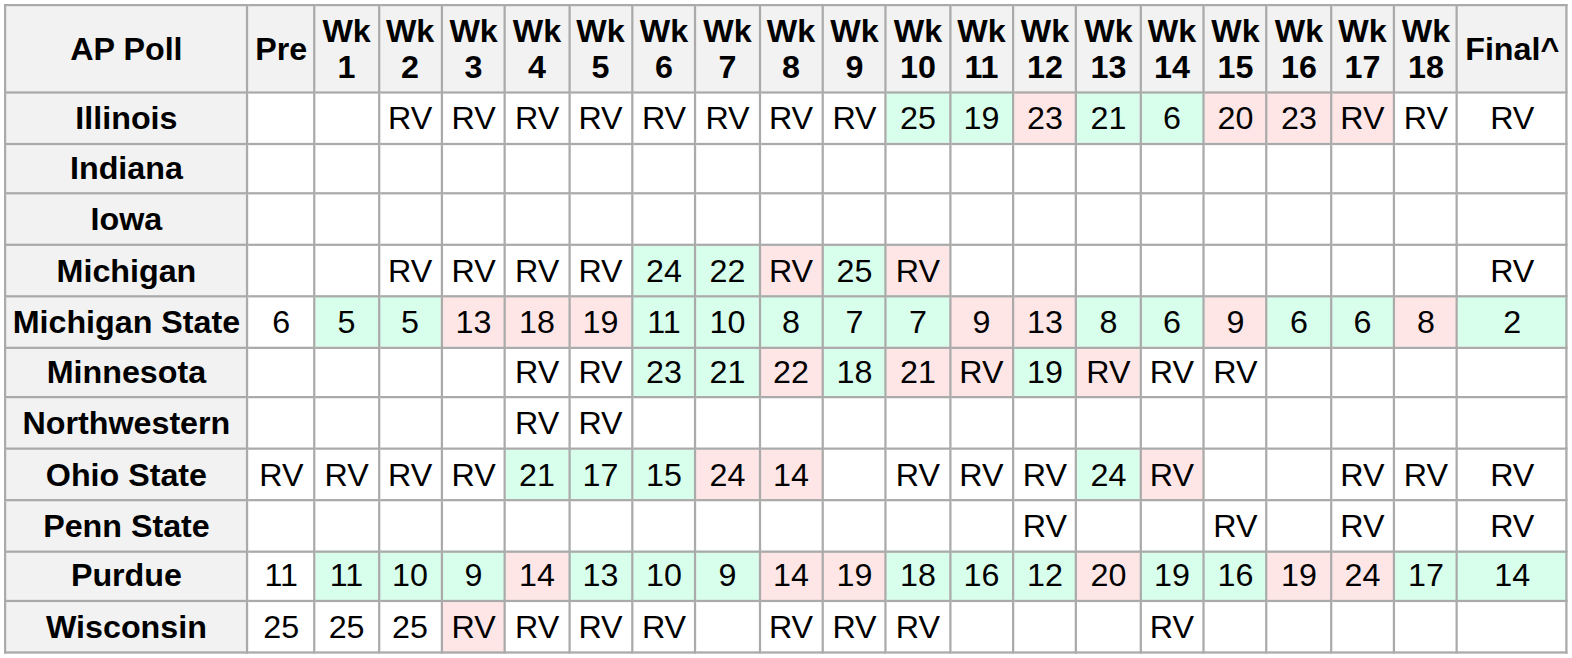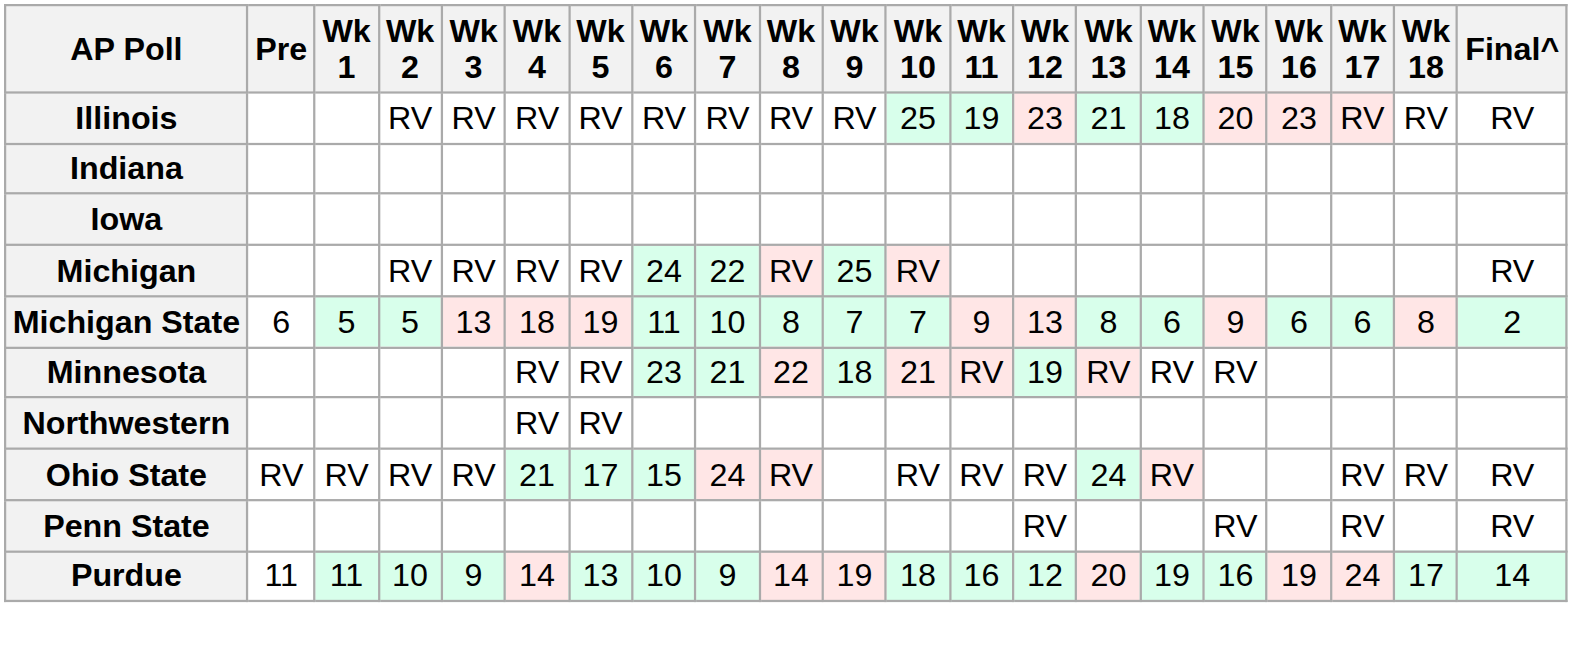 <table class="wikitable" style="white-space:nowrap; font-size:90%;">
 <tr>
 <th>AP Poll</th>
 <th>Pre</th>
 <th>Wk<br>1</th>
 <th>Wk<br>2</th>
 <th>Wk<br>3</th>
 <th>Wk<br>4</th>
 <th>Wk<br>5</th>
 <th>Wk<br>6</th>
 <th>Wk<br>7</th>
 <th>Wk<br>8</th>
 <th>Wk<br>9</th>
 <th>Wk<br>10</th>
 <th>Wk<br>11</th>
 <th>Wk<br>12</th>
 <th>Wk<br>13</th>
 <th>Wk<br>14</th>
 <th>Wk<br>15</th>
 <th>Wk<br>16</th>
 <th>Wk<br>17</th>
 <th>Wk<br>18</th>
 <th>Final^</th>
 </tr>
 <tr style="text-align:center;">
 <th>Illinois</th>
 <td style="background:#FFF;"></td>
 <td style="background:#FFF;"></td>
 <td style="background:#FFF;">RV</td>
 <td style="background:#FFF;">RV</td>
 <td style="background:#FFF;">RV</td>
 <td style="background:#FFF;">RV</td>
 <td style="background:#FFF;">RV</td>
 <td style="background:#FFF;">RV</td>
 <td style="background:#FFF;">RV</td>
 <td style="background:#FFF;">RV</td>
 <td style="background:#D8FFEB;">25</td>
 <td style="background:#D8FFEB;">19</td>
 <td style="background:#FFE6E6;">23</td>
 <td style="background:#D8FFEB;">21</td>
-<td style="background:#D8FFEB;">6</td>
+<td style="background:#D8FFEB;">18</td>
 <td style="background:#FFE6E6;">20</td>
 <td style="background:#FFE6E6;">23</td>
 <td style="background:#FFE6E6;">RV</td>
 <td style="background:#FFF;">RV</td>
 <td style="background:#FFF;">RV</td>
 </tr>
 <tr style="text-align:center;">
 <th>Indiana</th>
 <td style="background:#FFF;"></td>
 <td style="background:#FFF;"></td>
 <td style="background:#FFF;"></td>
 <td style="background:#FFF;"></td>
 <td style="background:#FFF;"></td>
 <td style="background:#FFF;"></td>
 <td style="background:#FFF;"></td>
 <td style="background:#FFF;"></td>
 <td style="background:#FFF;"></td>
 <td style="background:#FFF;"></td>
 <td style="background:#FFF;"></td>
 <td style="background:#FFF;"></td>
 <td style="background:#FFF;"></td>
 <td style="background:#FFF;"></td>
 <td style="background:#FFF;"></td>
 <td style="background:#FFF;"></td>
 <td style="background:#FFF;"></td>
 <td style="background:#FFF;"></td>
 <td style="background:#FFF;"></td>
 <td style="background:#FFF;"></td>
 </tr>
 <tr style="text-align:center;">
 <th>Iowa</th>
 <td style="background:#FFF;"></td>
 <td style="background:#FFF;"></td>
 <td style="background:#FFF;"></td>
 <td style="background:#FFF;"></td>
 <td style="background:#FFF;"></td>
 <td style="background:#FFF;"></td>
 <td style="background:#FFF;"></td>
 <td style="background:#FFF;"></td>
 <td style="background:#FFF;"></td>
 <td style="background:#FFF;"></td>
 <td style="background:#FFF;"></td>
 <td style="background:#FFF;"></td>
 <td style="background:#FFF;"></td>
 <td style="background:#FFF;"></td>
 <td style="background:#FFF;"></td>
 <td style="background:#FFF;"></td>
 <td style="background:#FFF;"></td>
 <td style="background:#FFF;"></td>
 <td style="background:#FFF;"></td>
 <td style="background:#FFF;"></td>
 </tr>
 <tr style="text-align:center;">
 <th>Michigan</th>
 <td style="background:#FFF;"></td>
 <td style="background:#FFF;"></td>
 <td style="background:#FFF;">RV</td>
 <td style="background:#FFF;">RV</td>
 <td style="background:#FFF;">RV</td>
 <td style="background:#FFF;">RV</td>
 <td style="background:#D8FFEB;">24</td>
 <td style="background:#D8FFEB;">22</td>
 <td style="background:#FFE6E6;">RV</td>
 <td style="background:#D8FFEB;">25</td>
 <td style="background:#FFE6E6;">RV</td>
 <td style="background:#FFF;"></td>
 <td style="background:#FFF;"></td>
 <td style="background:#FFF;"></td>
 <td style="background:#FFF;"></td>
 <td style="background:#FFF;"></td>
 <td style="background:#FFF;"></td>
 <td style="background:#FFF;"></td>
 <td style="background:#FFF;"></td>
 <td style="background:#FFF;">RV</td>
 </tr>
 <tr style="text-align:center;">
 <th>Michigan State</th>
 <td style="background:#FFF;">6</td>
 <td style="background:#D8FFEB;">5</td>
 <td style="background:#D8FFEB;">5</td>
 <td style="background:#FFE6E6;">13</td>
 <td style="background:#FFE6E6;">18</td>
 <td style="background:#FFE6E6;">19</td>
 <td style="background:#D8FFEB;">11</td>
 <td style="background:#D8FFEB;">10</td>
 <td style="background:#D8FFEB;">8</td>
 <td style="background:#D8FFEB;">7</td>
 <td style="background:#D8FFEB;">7</td>
 <td style="background:#FFE6E6;">9</td>
 <td style="background:#FFE6E6;">13</td>
 <td style="background:#D8FFEB;">8</td>
 <td style="background:#D8FFEB;">6</td>
 <td style="background:#FFE6E6;">9</td>
 <td style="background:#D8FFEB;">6</td>
 <td style="background:#D8FFEB;">6</td>
 <td style="background:#FFE6E6;">8</td>
 <td style="background:#D8FFEB;">2</td>
 </tr>
 <tr style="text-align:center;">
 <th>Minnesota</th>
 <td style="background:#FFF;"></td>
 <td style="background:#FFF;"></td>
 <td style="background:#FFF;"></td>
 <td style="background:#FFF;"></td>
 <td style="background:#FFF;">RV</td>
 <td style="background:#FFF;">RV</td>
 <td style="background:#D8FFEB;">23</td>
 <td style="background:#D8FFEB;">21</td>
 <td style="background:#FFE6E6;">22</td>
 <td style="background:#D8FFEB;">18</td>
 <td style="background:#FFE6E6;">21</td>
 <td style="background:#FFE6E6;">RV</td>
 <td style="background:#D8FFEB;">19</td>
 <td style="background:#FFE6E6;">RV</td>
 <td style="background:#FFF;">RV</td>
 <td style="background:#FFF;">RV</td>
 <td style="background:#FFF;"></td>
 <td style="background:#FFF;"></td>
 <td style="background:#FFF;"></td>
 <td style="background:#FFF;"></td>
 </tr>
 <tr style="text-align:center;">
 <th>Northwestern</th>
 <td style="background:#FFF;"></td>
 <td style="background:#FFF;"></td>
 <td style="background:#FFF;"></td>
 <td style="background:#FFF;"></td>
 <td style="background:#FFF;">RV</td>
 <td style="background:#FFF;">RV</td>
 <td style="background:#FFF;"></td>
 <td style="background:#FFF;"></td>
 <td style="background:#FFF;"></td>
 <td style="background:#FFF;"></td>
 <td style="background:#FFF;"></td>
 <td style="background:#FFF;"></td>
 <td style="background:#FFF;"></td>
 <td style="background:#FFF;"></td>
 <td style="background:#FFF;"></td>
 <td style="background:#FFF;"></td>
 <td style="background:#FFF;"></td>
 <td style="background:#FFF;"></td>
 <td style="background:#FFF;"></td>
 <td style="background:#FFF;"></td>
 </tr>
 <tr style="text-align:center;">
 <th>Ohio State</th>
 <td style="background:#FFF;">RV</td>
 <td style="background:#FFF;">RV</td>
 <td style="background:#FFF;">RV</td>
 <td style="background:#FFF;">RV</td>
 <td style="background:#D8FFEB;">21</td>
 <td style="background:#D8FFEB;">17</td>
 <td style="background:#D8FFEB;">15</td>
 <td style="background:#FFE6E6;">24</td>
-<td style="background:#FFE6E6;">14</td>
+<td style="background:#FFE6E6;">RV</td>
 <td style="background:#FFF;"></td>
 <td style="background:#FFF;">RV</td>
 <td style="background:#FFF;">RV</td>
 <td style="background:#FFF;">RV</td>
 <td style="background:#D8FFEB;">24</td>
 <td style="background:#FFE6E6;">RV</td>
 <td style="background:#FFF;"></td>
 <td style="background:#FFF;"></td>
 <td style="background:#FFF;">RV</td>
 <td style="background:#FFF;">RV</td>
 <td style="background:#FFF;">RV</td>
 </tr>
 <tr style="text-align:center;">
 <th>Penn State</th>
 <td style="background:#FFF;"></td>
 <td style="background:#FFF;"></td>
 <td style="background:#FFF;"></td>
 <td style="background:#FFF;"></td>
 <td style="background:#FFF;"></td>
 <td style="background:#FFF;"></td>
 <td style="background:#FFF;"></td>
 <td style="background:#FFF;"></td>
 <td style="background:#FFF;"></td>
 <td style="background:#FFF;"></td>
 <td style="background:#FFF;"></td>
 <td style="background:#FFF;"></td>
 <td style="background:#FFF;">RV</td>
 <td style="background:#FFF;"></td>
 <td style="background:#FFF;"></td>
 <td style="background:#FFF;">RV</td>
 <td style="background:#FFF;"></td>
 <td style="background:#FFF;">RV</td>
 <td style="background:#FFF;"></td>
 <td style="background:#FFF;">RV</td>
 </tr>
 <tr style="text-align:center;">
 <th>Purdue</th>
 <td style="background:#FFF;">11</td>
 <td style="background:#D8FFEB;">11</td>
 <td style="background:#D8FFEB;">10</td>
 <td style="background:#D8FFEB;">9</td>
 <td style="background:#FFE6E6;">14</td>
 <td style="background:#D8FFEB;">13</td>
 <td style="background:#D8FFEB;">10</td>
 <td style="background:#D8FFEB;">9</td>
 <td style="background:#FFE6E6;">14</td>
 <td style="background:#FFE6E6;">19</td>
 <td style="background:#D8FFEB;">18</td>
 <td style="background:#D8FFEB;">16</td>
 <td style="background:#D8FFEB;">12</td>
 <td style="background:#FFE6E6;">20</td>
 <td style="background:#D8FFEB;">19</td>
 <td style="background:#D8FFEB;">16</td>
 <td style="background:#FFE6E6;">19</td>
 <td style="background:#FFE6E6;">24</td>
 <td style="background:#D8FFEB;">17</td>
 <td style="background:#D8FFEB;">14</td>
 </tr>
-<tr style="text-align:center;">
-<th>Wisconsin</th>
-<td style="background:#FFF;">25</td>
-<td style="background:#FFF;">25</td>
-<td style="background:#FFF;">25</td>
-<td style="background:#FFE6E6;">RV</td>
-<td style="background:#FFF;">RV</td>
-<td style="background:#FFF;">RV</td>
-<td style="background:#FFF;">RV</td>
-<td style="background:#FFF;"></td>
-<td style="background:#FFF;">RV</td>
-<td style="background:#FFF;">RV</td>
-<td style="background:#FFF;">RV</td>
-<td style="background:#FFF;"></td>
-<td style="background:#FFF;"></td>
-<td style="background:#FFF;"></td>
-<td style="background:#FFF;">RV</td>
-<td style="background:#FFF;"></td>
-<td style="background:#FFF;"></td>
-<td style="background:#FFF;"></td>
-<td style="background:#FFF;"></td>
-<td style="background:#FFF;"></td>
-</tr>
 </table>
